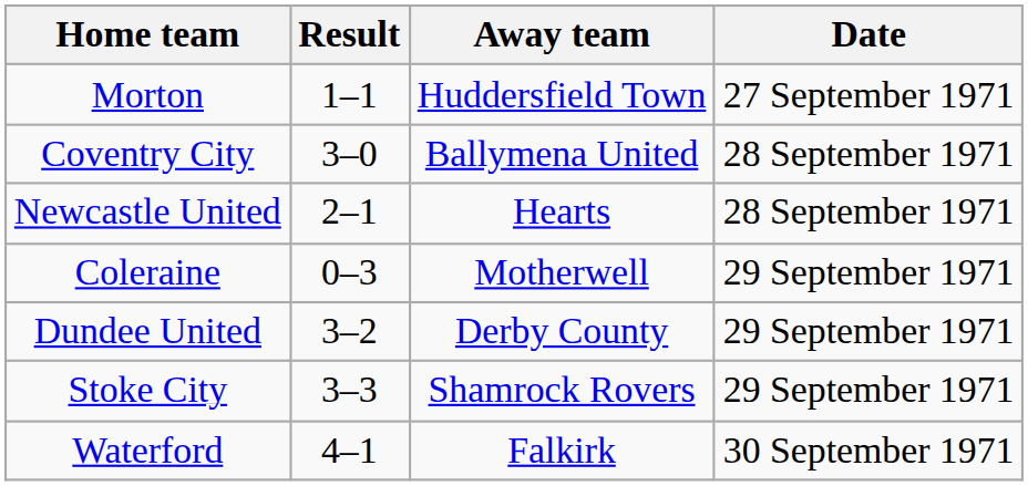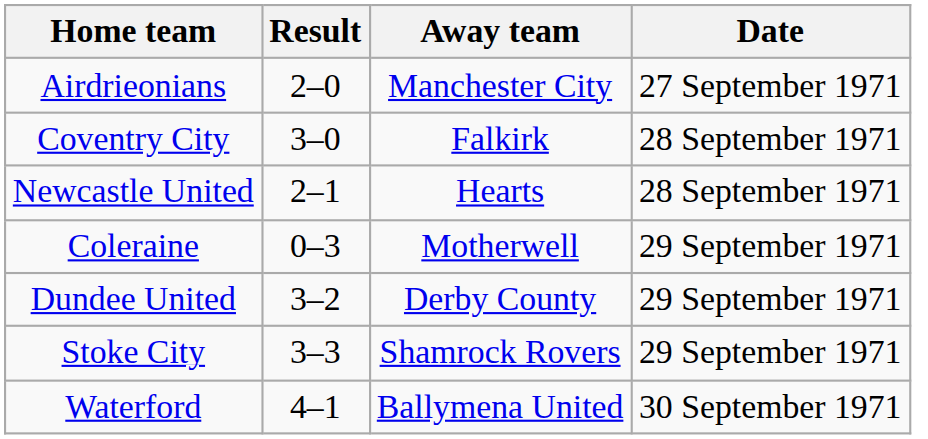 <table class="wikitable" style="text-align: center">
 <tr>
 <th>Home team</th>
 <th>Result</th>
 <th>Away team</th>
 <th>Date</th>
 </tr>
 <tr>
-<td> <a href='#'>Morton</a></td>
-<td>1–1</td>
-<td> <a href='#'>Huddersfield Town</a></td>
+<td> <a href='#'>Airdrieonians</a></td>
+<td>2–0</td>
+<td> <a href='#'>Manchester City</a></td>
 <td>27 September 1971</td>
 </tr>
 <tr>
 <td> <a href='#'>Coventry City</a></td>
 <td>3–0</td>
-<td> <a href='#'>Ballymena United</a></td>
+<td> <a href='#'>Falkirk</a></td>
 <td>28 September 1971</td>
 </tr>
 <tr>
 <td> <a href='#'>Newcastle United</a></td>
 <td>2–1</td>
 <td> <a href='#'>Hearts</a></td>
 <td>28 September 1971</td>
 </tr>
 <tr>
 <td> <a href='#'>Coleraine</a></td>
 <td>0–3</td>
 <td> <a href='#'>Motherwell</a></td>
 <td>29 September 1971</td>
 </tr>
 <tr>
 <td> <a href='#'>Dundee United</a></td>
 <td>3–2</td>
 <td> <a href='#'>Derby County</a></td>
 <td>29 September 1971</td>
 </tr>
 <tr>
 <td> <a href='#'>Stoke City</a></td>
 <td>3–3</td>
 <td> <a href='#'>Shamrock Rovers</a></td>
 <td>29 September 1971</td>
 </tr>
 <tr>
 <td> <a href='#'>Waterford</a></td>
 <td>4–1</td>
-<td> <a href='#'>Falkirk</a></td>
+<td> <a href='#'>Ballymena United</a></td>
 <td>30 September 1971</td>
 </tr>
 </table>
